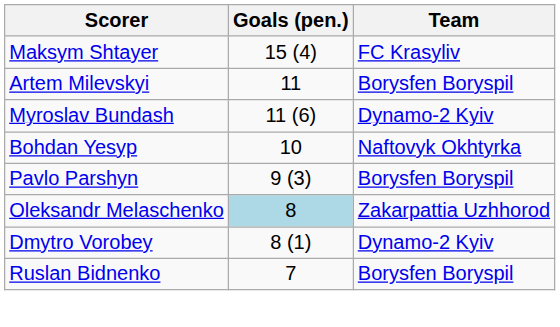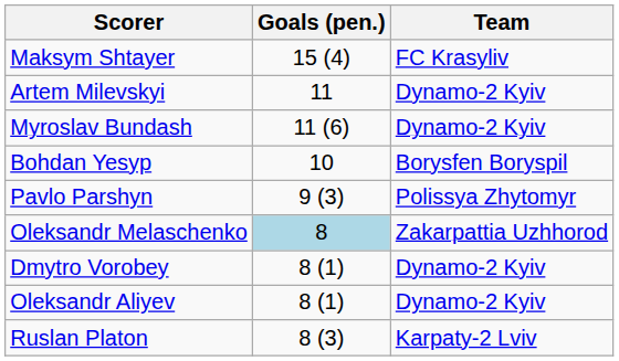 <table class="wikitable">
 <tr>
 <th>Scorer</th>
 <th>Goals (pen.)</th>
 <th>Team</th>
 </tr>
 <tr>
 <td> <a href='#'>Maksym Shtayer</a></td>
 <td style="text-align: center;">15 (4)</td>
 <td><a href='#'>FC Krasyliv</a></td>
 </tr>
 <tr>
 <td> <a href='#'>Artem Milevskyi</a></td>
 <td style="text-align: center;">11</td>
-<td><a href='#'>Borysfen Boryspil</a></td>
+<td><a href='#'>Dynamo-2 Kyiv</a></td>
 </tr>
 <tr>
 <td> <a href='#'>Myroslav Bundash</a></td>
 <td style="text-align: center;">11 (6)</td>
 <td><a href='#'>Dynamo-2 Kyiv</a></td>
 </tr>
 <tr>
 <td> <a href='#'>Bohdan Yesyp</a></td>
 <td style="text-align: center;">10</td>
-<td><a href='#'>Naftovyk Okhtyrka</a></td>
+<td><a href='#'>Borysfen Boryspil</a></td>
 </tr>
 <tr>
 <td> <a href='#'>Pavlo Parshyn</a></td>
 <td style="text-align: center;">9 (3)</td>
-<td><a href='#'>Borysfen Boryspil</a></td>
+<td><a href='#'>Polissya Zhytomyr</a></td>
 </tr>
 <tr>
 <td> <a href='#'>Oleksandr Melaschenko</a></td>
 <td style="background: lightblue; text-align: center;">8</td>
 <td><a href='#'>Zakarpattia Uzhhorod</a></td>
 </tr>
 <tr>
 <td> <a href='#'>Dmytro Vorobey</a></td>
 <td style="text-align: center;">8 (1)</td>
 <td><a href='#'>Dynamo-2 Kyiv</a></td>
 </tr>
 <tr>
-<td> <a href='#'>Ruslan Bidnenko</a></td>
-<td style="text-align: center;">7</td>
-<td><a href='#'>Borysfen Boryspil</a></td>
+<td> <a href='#'>Oleksandr Aliyev</a></td>
+<td style="text-align: center;">8 (1)</td>
+<td><a href='#'>Dynamo-2 Kyiv</a></td>
+</tr>
+<tr>
+<td> <a href='#'>Ruslan Platon</a></td>
+<td style="text-align: center;">8 (3)</td>
+<td><a href='#'>Karpaty-2 Lviv</a></td>
 </tr>
 </table>
